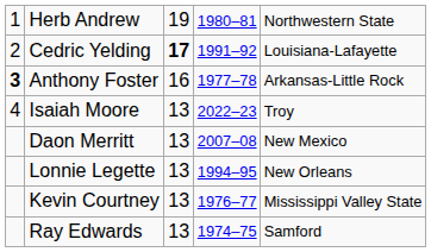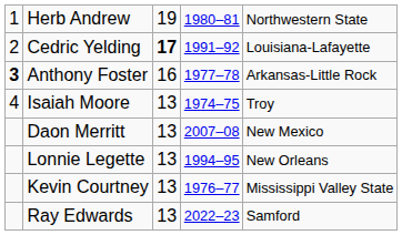 <table class="wikitable">
 <tr>
 </tr>
 <tr>
 <td>1</td>
 <td>Herb Andrew</td>
 <td>19</td>
 <td style="font-size:80%;"><a href='#'>1980–81</a></td>
 <td style="font-size:80%;">Northwestern State</td>
 </tr>
 <tr>
 <td>2</td>
 <td>Cedric Yelding</td>
 <td><strong>17</strong></td>
 <td style="font-size:80%;"><a href='#'>1991–92</a></td>
 <td style="font-size:80%;">Louisiana-Lafayette</td>
 </tr>
 <tr>
 <td><strong>3</strong></td>
 <td>Anthony Foster</td>
 <td>16</td>
 <td style="font-size:80%;"><a href='#'>1977–78</a></td>
 <td style="font-size:80%;">Arkansas-Little Rock</td>
 </tr>
 <tr>
 <td>4</td>
 <td>Isaiah Moore</td>
 <td>13</td>
-<td style="font-size:80%;"><a href='#'>2022–23</a></td>
+<td style="font-size:80%;"><a href='#'>1974–75</a></td>
 <td style="font-size:80%;">Troy</td>
 </tr>
 <tr>
 <td></td>
 <td>Daon Merritt</td>
 <td>13</td>
 <td style="font-size:80%;"><a href='#'>2007–08</a></td>
 <td style="font-size:80%;">New Mexico</td>
 </tr>
 <tr>
 <td></td>
 <td>Lonnie Legette</td>
 <td>13</td>
 <td style="font-size:80%;"><a href='#'>1994–95</a></td>
 <td style="font-size:80%;">New Orleans</td>
 </tr>
 <tr>
 <td></td>
 <td>Kevin Courtney</td>
 <td>13</td>
 <td style="font-size:80%;"><a href='#'>1976–77</a></td>
 <td style="font-size:80%;">Mississippi Valley State</td>
 </tr>
 <tr>
 <td></td>
 <td>Ray Edwards</td>
 <td>13</td>
-<td style="font-size:80%;"><a href='#'>1974–75</a></td>
+<td style="font-size:80%;"><a href='#'>2022–23</a></td>
 <td style="font-size:80%;">Samford</td>
 </tr>
 </table>
